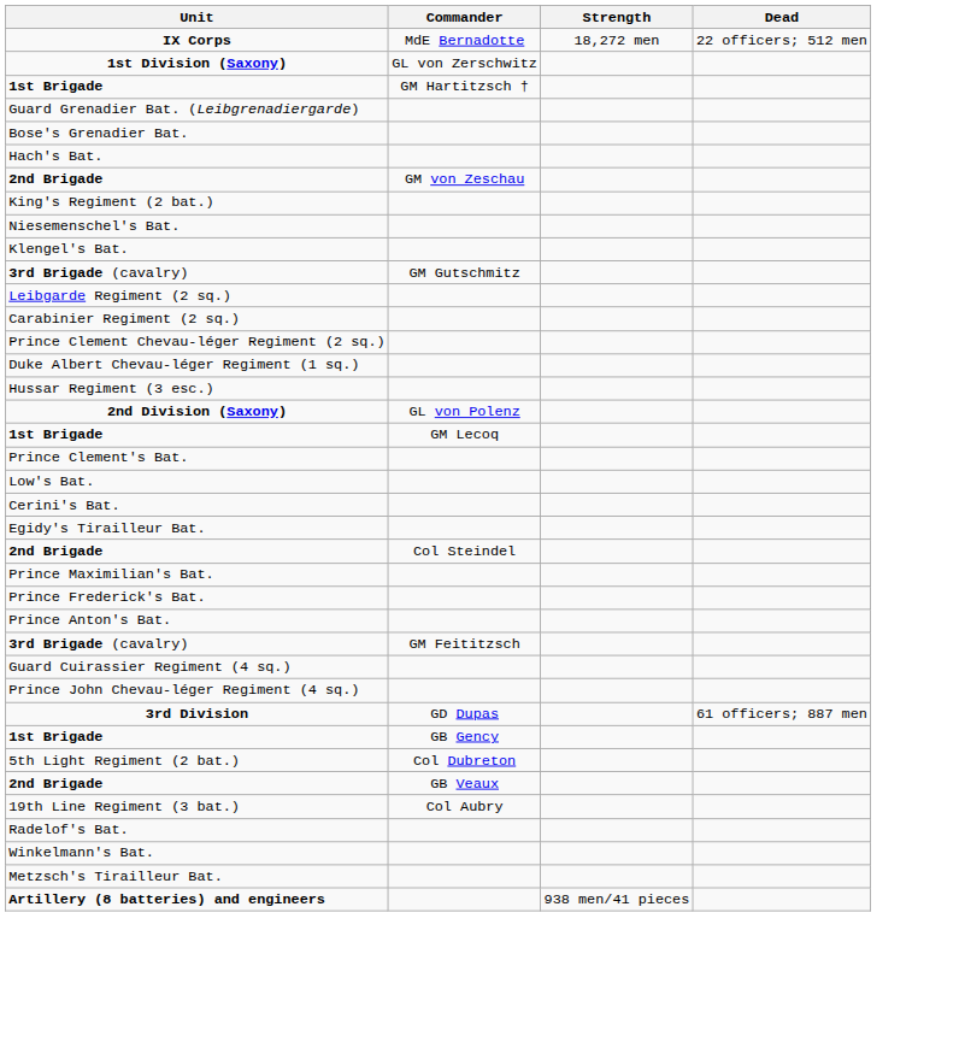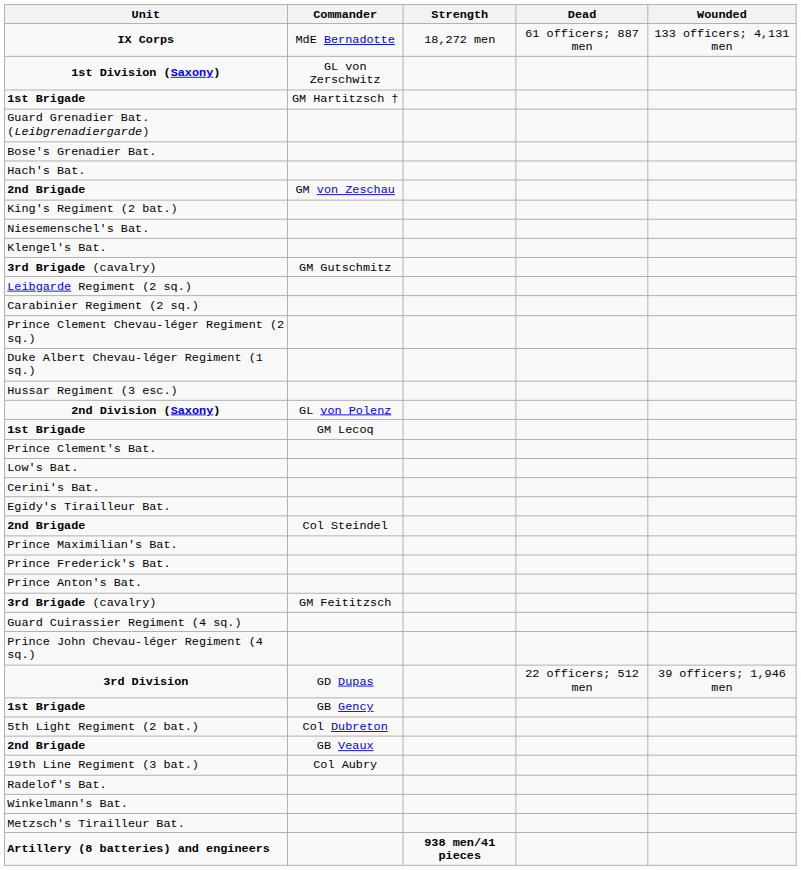 <table class="wikitable">
 <tr>
 <th>Unit</th>
 <th>Commander</th>
 <th>Strength</th>
 <th>Dead</th>
+<th>Wounded</th>
 </tr>
 <tr>
 <th style="background:#f9f9f9;">IX Corps</th>
 <td style="text-align:center;">MdE <a href='#'>Bernadotte</a></td>
 <td style="text-align:center;">18,272 men</td>
-<td style="text-align:center;">22 officers; 512 men</td>
+<td style="text-align:center;">61 officers; 887 men</td>
+<td style="text-align:center;">133 officers; 4,131 men</td>
 </tr>
 <tr>
 <th style="background:#f9f9f9;">1st Division (<a href='#'>Saxony</a>)</th>
 <td style="text-align:center;">GL von Zerschwitz</td>
+<td style="text-align:center;"></td>
 <td style="text-align:center;"></td>
 <td style="text-align:center;"></td>
 </tr>
 <tr>
 <td><strong>1st Brigade</strong></td>
 <td style="text-align:center;">GM Hartitzsch †</td>
 <td style="text-align:center;"></td>
 <td style="text-align:center;"></td>
+<td style="text-align:center;"></td>
 </tr>
 <tr>
 <td>Guard Grenadier Bat. (<em>Leibgrenadiergarde</em>)</td>
+<td style="text-align:center;"></td>
 <td style="text-align:center;"></td>
 <td style="text-align:center;"></td>
 <td style="text-align:center;"></td>
 </tr>
 <tr>
 <td>Bose's Grenadier Bat.</td>
 <td style="text-align:center;"></td>
 <td style="text-align:center;"></td>
 <td style="text-align:center;"></td>
+<td style="text-align:center;"></td>
 </tr>
 <tr>
 <td>Hach's Bat.</td>
+<td style="text-align:center;"></td>
 <td style="text-align:center;"></td>
 <td style="text-align:center;"></td>
 <td style="text-align:center;"></td>
 </tr>
 <tr>
 <td><strong>2nd Brigade</strong></td>
 <td style="text-align:center;">GM <a href='#'>von Zeschau</a></td>
 <td style="text-align:center;"></td>
 <td style="text-align:center;"></td>
+<td style="text-align:center;"></td>
 </tr>
 <tr>
 <td>King's Regiment (2 bat.)</td>
+<td style="text-align:center;"></td>
 <td style="text-align:center;"></td>
 <td style="text-align:center;"></td>
 <td style="text-align:center;"></td>
 </tr>
 <tr>
 <td>Niesemenschel's Bat.</td>
 <td style="text-align:center;"></td>
 <td style="text-align:center;"></td>
 <td style="text-align:center;"></td>
+<td style="text-align:center;"></td>
 </tr>
 <tr>
 <td>Klengel's Bat.</td>
+<td style="text-align:center;"></td>
 <td style="text-align:center;"></td>
 <td style="text-align:center;"></td>
 <td style="text-align:center;"></td>
 </tr>
 <tr>
 <td><strong>3rd Brigade</strong> (cavalry)</td>
 <td style="text-align:center;">GM Gutschmitz</td>
 <td style="text-align:center;"></td>
 <td style="text-align:center;"></td>
+<td style="text-align:center;"></td>
 </tr>
 <tr>
 <td><a href='#'>Leibgarde</a> Regiment (2 sq.)</td>
+<td style="text-align:center;"></td>
 <td style="text-align:center;"></td>
 <td style="text-align:center;"></td>
 <td style="text-align:center;"></td>
 </tr>
 <tr>
 <td>Carabinier Regiment (2 sq.)</td>
 <td style="text-align:center;"></td>
 <td style="text-align:center;"></td>
 <td style="text-align:center;"></td>
+<td style="text-align:center;"></td>
 </tr>
 <tr>
 <td>Prince Clement Chevau-léger Regiment (2 sq.)</td>
+<td style="text-align:center;"></td>
 <td style="text-align:center;"></td>
 <td style="text-align:center;"></td>
 <td style="text-align:center;"></td>
 </tr>
 <tr>
 <td>Duke Albert Chevau-léger Regiment (1 sq.)</td>
 <td style="text-align:center;"></td>
 <td style="text-align:center;"></td>
 <td style="text-align:center;"></td>
+<td style="text-align:center;"></td>
 </tr>
 <tr>
 <td>Hussar Regiment (3 esc.)</td>
+<td style="text-align:center;"></td>
 <td style="text-align:center;"></td>
 <td style="text-align:center;"></td>
 <td style="text-align:center;"></td>
 </tr>
 <tr>
 <th style="background:#f9f9f9;">2nd Division (<a href='#'>Saxony</a>)</th>
 <td style="text-align:center;">GL <a href='#'>von Polenz</a></td>
 <td style="text-align:center;"></td>
 <td style="text-align:center;"></td>
+<td style="text-align:center;"></td>
 </tr>
 <tr>
 <td><strong>1st Brigade</strong></td>
 <td style="text-align:center;">GM Lecoq</td>
 <td style="text-align:center;"></td>
 <td style="text-align:center;"></td>
+<td style="text-align:center;"></td>
 </tr>
 <tr>
 <td>Prince Clement's Bat.</td>
+<td style="text-align:center;"></td>
 <td style="text-align:center;"></td>
 <td style="text-align:center;"></td>
 <td style="text-align:center;"></td>
 </tr>
 <tr>
 <td>Low's Bat.</td>
 <td style="text-align:center;"></td>
 <td style="text-align:center;"></td>
 <td style="text-align:center;"></td>
+<td style="text-align:center;"></td>
 </tr>
 <tr>
 <td>Cerini's Bat.</td>
+<td style="text-align:center;"></td>
 <td style="text-align:center;"></td>
 <td style="text-align:center;"></td>
 <td style="text-align:center;"></td>
 </tr>
 <tr>
 <td>Egidy's Tirailleur Bat.</td>
 <td style="text-align:center;"></td>
 <td style="text-align:center;"></td>
 <td style="text-align:center;"></td>
+<td style="text-align:center;"></td>
 </tr>
 <tr>
 <td><strong>2nd Brigade</strong></td>
 <td style="text-align:center;">Col Steindel</td>
 <td style="text-align:center;"></td>
 <td style="text-align:center;"></td>
+<td style="text-align:center;"></td>
 </tr>
 <tr>
 <td>Prince Maximilian's Bat.</td>
+<td style="text-align:center;"></td>
 <td style="text-align:center;"></td>
 <td style="text-align:center;"></td>
 <td style="text-align:center;"></td>
 </tr>
 <tr>
 <td>Prince Frederick's Bat.</td>
 <td style="text-align:center;"></td>
 <td style="text-align:center;"></td>
 <td style="text-align:center;"></td>
+<td style="text-align:center;"></td>
 </tr>
 <tr>
 <td>Prince Anton's Bat.</td>
+<td style="text-align:center;"></td>
 <td style="text-align:center;"></td>
 <td style="text-align:center;"></td>
 <td style="text-align:center;"></td>
 </tr>
 <tr>
 <td><strong>3rd Brigade</strong> (cavalry)</td>
 <td style="text-align:center;">GM Feititzsch</td>
 <td style="text-align:center;"></td>
 <td style="text-align:center;"></td>
+<td style="text-align:center;"></td>
 </tr>
 <tr>
 <td>Guard Cuirassier Regiment (4 sq.)</td>
+<td style="text-align:center;"></td>
 <td style="text-align:center;"></td>
 <td style="text-align:center;"></td>
 <td style="text-align:center;"></td>
 </tr>
 <tr>
 <td>Prince John Chevau-léger Regiment (4 sq.)</td>
 <td style="text-align:center;"></td>
 <td style="text-align:center;"></td>
 <td style="text-align:center;"></td>
+<td style="text-align:center;"></td>
 </tr>
 <tr>
 <th style="background:#f9f9f9;">3rd Division</th>
 <td style="text-align:center;">GD <a href='#'>Dupas</a></td>
 <td style="text-align:center;"></td>
-<td style="text-align:center;">61 officers; 887 men</td>
+<td style="text-align:center;">22 officers; 512 men</td>
+<td style="text-align:center;">39 officers; 1,946 men</td>
 </tr>
 <tr>
 <td><strong>1st Brigade</strong></td>
 <td style="text-align:center;">GB <a href='#'>Gency</a></td>
+<td style="text-align:center;"></td>
 <td style="text-align:center;"></td>
 <td style="text-align:center;"></td>
 </tr>
 <tr>
 <td>5th Light Regiment (2 bat.)</td>
 <td style="text-align:center;">Col <a href='#'>Dubreton</a></td>
 <td style="text-align:center;"></td>
 <td style="text-align:center;"></td>
+<td style="text-align:center;"></td>
 </tr>
 <tr>
 <td><strong>2nd Brigade</strong></td>
 <td style="text-align:center;">GB <a href='#'>Veaux</a></td>
+<td style="text-align:center;"></td>
 <td style="text-align:center;"></td>
 <td style="text-align:center;"></td>
 </tr>
 <tr>
 <td>19th Line Regiment (3 bat.)</td>
 <td style="text-align:center;">Col Aubry</td>
 <td style="text-align:center;"></td>
 <td style="text-align:center;"></td>
+<td style="text-align:center;"></td>
 </tr>
 <tr>
 <td>Radelof's Bat.</td>
+<td style="text-align:center;"></td>
 <td style="text-align:center;"></td>
 <td style="text-align:center;"></td>
 <td style="text-align:center;"></td>
 </tr>
 <tr>
 <td>Winkelmann's Bat.</td>
 <td style="text-align:center;"></td>
 <td style="text-align:center;"></td>
 <td style="text-align:center;"></td>
+<td style="text-align:center;"></td>
 </tr>
 <tr>
 <td>Metzsch's Tirailleur Bat.</td>
+<td style="text-align:center;"></td>
 <td style="text-align:center;"></td>
 <td style="text-align:center;"></td>
 <td style="text-align:center;"></td>
 </tr>
 <tr>
 <td><strong>Artillery (8 batteries) and engineers</strong></td>
 <td style="text-align:center;"></td>
-<td style="text-align:center;">938 men/41 pieces</td>
+<td style="text-align:center;"><strong>938 men/41 pieces</strong></td>
+<td style="text-align:center;"></td>
 <td style="text-align:center;"></td>
 </tr>
 </table>
